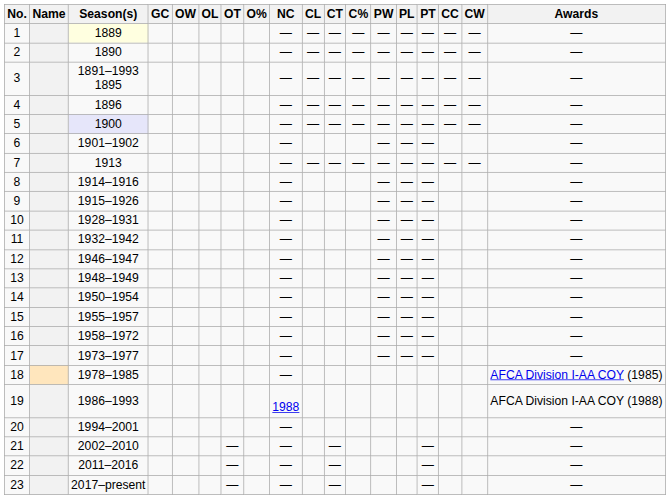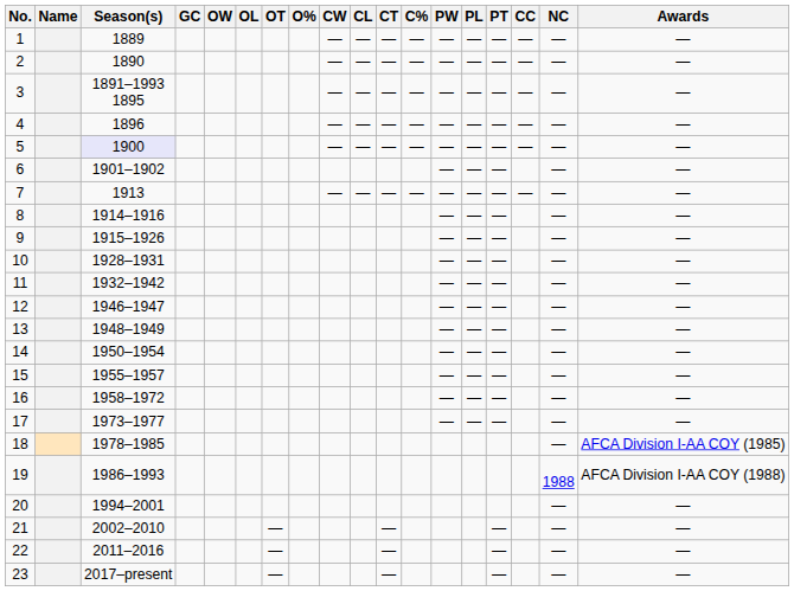 <table class="wikitable sortable" style="text-align:center">
 <tr>
 <th scope="col" class="unsortable">No.</th>
 <th scope="col">Name</th>
 <th scope="col">Season(s)<br></th>
 <th scope="col">GC</th>
 <th scope="col">OW</th>
 <th scope="col">OL</th>
 <th scope="col">OT</th>
 <th scope="col">O%</th>
-<th scope="col">NC</th>
+<th scope="col">CW</th>
 <th scope="col">CL</th>
 <th scope="col">CT</th>
 <th scope="col">C%</th>
 <th scope="col">PW</th>
 <th scope="col">PL</th>
 <th scope="col">PT</th>
 <th scope="col">CC</th>
-<th scope="col">CW</th>
+<th scope="col">NC</th>
 <th scope="col" class="unsortable">Awards</th>
 </tr>
 <tr>
 <td>1</td>
 <th scope="row"></th>
-<td style="background: lightyellow;">1889</td>
+<td>1889</td>
 <td></td>
 <td></td>
 <td></td>
 <td></td>
 <td></td>
 <td>—</td>
 <td>—</td>
 <td>—</td>
 <td>—</td>
 <td>—</td>
 <td>—</td>
 <td>—</td>
 <td>—</td>
 <td>—</td>
 <td>—</td>
 </tr>
 <tr>
 <td>2</td>
 <th scope="row"></th>
 <td>1890</td>
 <td></td>
 <td></td>
 <td></td>
 <td></td>
 <td></td>
 <td>—</td>
 <td>—</td>
 <td>—</td>
 <td>—</td>
 <td>—</td>
 <td>—</td>
 <td>—</td>
 <td>—</td>
 <td>—</td>
 <td>—</td>
 </tr>
 <tr>
 <td>3</td>
 <th scope="row"></th>
 <td>1891–1993<br>1895</td>
 <td></td>
 <td></td>
 <td></td>
 <td></td>
 <td></td>
 <td>—</td>
 <td>—</td>
 <td>—</td>
 <td>—</td>
 <td>—</td>
 <td>—</td>
 <td>—</td>
 <td>—</td>
 <td>—</td>
 <td>—</td>
 </tr>
 <tr>
 <td>4</td>
 <th scope="row"></th>
 <td>1896</td>
 <td></td>
 <td></td>
 <td></td>
 <td></td>
 <td></td>
 <td>—</td>
 <td>—</td>
 <td>—</td>
 <td>—</td>
 <td>—</td>
 <td>—</td>
 <td>—</td>
 <td>—</td>
 <td>—</td>
 <td>—</td>
 </tr>
 <tr>
 <td>5</td>
 <th scope="row"></th>
 <td style="background: lavender;">1900</td>
 <td></td>
 <td></td>
 <td></td>
 <td></td>
 <td></td>
 <td>—</td>
 <td>—</td>
 <td>—</td>
 <td>—</td>
 <td>—</td>
 <td>—</td>
 <td>—</td>
 <td>—</td>
 <td>—</td>
 <td>—</td>
 </tr>
 <tr>
 <td>6</td>
 <th scope="row"></th>
 <td>1901–1902</td>
 <td></td>
 <td></td>
 <td></td>
 <td></td>
 <td></td>
-<td>—</td>
+<td></td>
 <td></td>
 <td></td>
 <td></td>
 <td>—</td>
 <td>—</td>
 <td>—</td>
 <td></td>
-<td></td>
+<td>—</td>
 <td>—</td>
 </tr>
 <tr>
 <td>7</td>
 <th scope="row"></th>
 <td>1913</td>
 <td></td>
 <td></td>
 <td></td>
 <td></td>
 <td></td>
 <td>—</td>
 <td>—</td>
 <td>—</td>
 <td>—</td>
 <td>—</td>
 <td>—</td>
 <td>—</td>
 <td>—</td>
 <td>—</td>
 <td>—</td>
 </tr>
 <tr>
 <td>8</td>
 <th scope="row"></th>
 <td>1914–1916</td>
 <td></td>
 <td></td>
 <td></td>
 <td></td>
 <td></td>
-<td>—</td>
+<td></td>
 <td></td>
 <td></td>
 <td></td>
 <td>—</td>
 <td>—</td>
 <td>—</td>
 <td></td>
-<td></td>
+<td>—</td>
 <td>—</td>
 </tr>
 <tr>
 <td>9</td>
 <th scope="row"></th>
 <td>1915–1926</td>
 <td></td>
 <td></td>
 <td></td>
 <td></td>
 <td></td>
-<td>—</td>
+<td></td>
 <td></td>
 <td></td>
 <td></td>
 <td>—</td>
 <td>—</td>
 <td>—</td>
 <td></td>
-<td></td>
+<td>—</td>
 <td>—</td>
 </tr>
 <tr>
 <td>10</td>
 <th scope="row"></th>
 <td>1928–1931</td>
 <td></td>
 <td></td>
 <td></td>
 <td></td>
 <td></td>
-<td>—</td>
+<td></td>
 <td></td>
 <td></td>
 <td></td>
 <td>—</td>
 <td>—</td>
 <td>—</td>
 <td></td>
-<td></td>
+<td>—</td>
 <td>—</td>
 </tr>
 <tr>
 <td>11</td>
 <th scope="row"></th>
 <td>1932–1942</td>
 <td></td>
 <td></td>
 <td></td>
 <td></td>
 <td></td>
-<td>—</td>
+<td></td>
 <td></td>
 <td></td>
 <td></td>
 <td>—</td>
 <td>—</td>
 <td>—</td>
 <td></td>
-<td></td>
+<td>—</td>
 <td>—</td>
 </tr>
 <tr>
 <td>12</td>
 <th scope="row"></th>
 <td>1946–1947</td>
 <td></td>
 <td></td>
 <td></td>
 <td></td>
 <td></td>
-<td>—</td>
+<td></td>
 <td></td>
 <td></td>
 <td></td>
 <td>—</td>
 <td>—</td>
 <td>—</td>
 <td></td>
-<td></td>
+<td>—</td>
 <td>—</td>
 </tr>
 <tr>
 <td>13</td>
 <th scope="row"></th>
 <td>1948–1949</td>
 <td></td>
 <td></td>
 <td></td>
 <td></td>
 <td></td>
-<td>—</td>
+<td></td>
 <td></td>
 <td></td>
 <td></td>
 <td>—</td>
 <td>—</td>
 <td>—</td>
 <td></td>
-<td></td>
+<td>—</td>
 <td>—</td>
 </tr>
 <tr>
 <td>14</td>
 <th scope="row"></th>
 <td>1950–1954</td>
 <td></td>
 <td></td>
 <td></td>
 <td></td>
 <td></td>
-<td>—</td>
+<td></td>
 <td></td>
 <td></td>
 <td></td>
 <td>—</td>
 <td>—</td>
 <td>—</td>
 <td></td>
-<td></td>
+<td>—</td>
 <td>—</td>
 </tr>
 <tr>
 <td>15</td>
 <th scope="row"></th>
 <td>1955–1957</td>
 <td></td>
 <td></td>
 <td></td>
 <td></td>
 <td></td>
-<td>—</td>
+<td></td>
 <td></td>
 <td></td>
 <td></td>
 <td>—</td>
 <td>—</td>
 <td>—</td>
 <td></td>
-<td></td>
+<td>—</td>
 <td>—</td>
 </tr>
 <tr>
 <td>16</td>
 <th scope="row"></th>
 <td>1958–1972</td>
 <td></td>
 <td></td>
 <td></td>
 <td></td>
 <td></td>
-<td>—</td>
+<td></td>
 <td></td>
 <td></td>
 <td></td>
 <td>—</td>
 <td>—</td>
 <td>—</td>
 <td></td>
-<td></td>
+<td>—</td>
 <td>—</td>
 </tr>
 <tr>
 <td>17</td>
 <th scope="row"></th>
 <td>1973–1977</td>
 <td></td>
 <td></td>
 <td></td>
 <td></td>
 <td></td>
-<td>—</td>
+<td></td>
 <td></td>
 <td></td>
 <td></td>
 <td>—</td>
 <td>—</td>
 <td>—</td>
 <td></td>
-<td></td>
+<td>—</td>
 <td>—</td>
 </tr>
 <tr>
 <td>18</td>
 <td scope="row" align="center" bgcolor=#FFE6BD><strong></strong><sup></sup></td>
 <td>1978–1985</td>
 <td></td>
 <td></td>
 <td></td>
 <td></td>
 <td></td>
-<td>—</td>
 <td></td>
 <td></td>
 <td></td>
 <td></td>
 <td></td>
 <td></td>
 <td></td>
 <td></td>
+<td>—</td>
 <td><a href='#'>AFCA Division I-AA COY</a> (1985)</td>
 </tr>
 <tr>
 <td>19</td>
 <th scope="row"></th>
 <td>1986–1993</td>
 <td></td>
 <td></td>
 <td></td>
 <td></td>
 <td></td>
-<td><br><a href='#'>1988</a></td>
 <td></td>
 <td></td>
 <td></td>
 <td></td>
 <td></td>
 <td></td>
 <td></td>
 <td></td>
+<td><br><a href='#'>1988</a></td>
 <td>AFCA Division I-AA COY (1988)</td>
 </tr>
 <tr>
 <td>20</td>
 <th scope="row"></th>
 <td>1994–2001</td>
 <td></td>
 <td></td>
 <td></td>
 <td></td>
 <td></td>
-<td>—</td>
 <td></td>
 <td></td>
 <td></td>
 <td></td>
 <td></td>
 <td></td>
 <td></td>
 <td></td>
+<td>—</td>
 <td>—</td>
 </tr>
 <tr>
 <td>21</td>
 <th scope="row"></th>
 <td>2002–2010</td>
 <td></td>
 <td></td>
 <td></td>
 <td>—</td>
 <td></td>
-<td>—</td>
+<td></td>
 <td></td>
 <td>—</td>
 <td></td>
 <td></td>
 <td></td>
 <td>—</td>
 <td></td>
-<td></td>
+<td>—</td>
 <td>—</td>
 </tr>
 <tr>
 <td>22</td>
 <th scope="row"></th>
 <td>2011–2016</td>
 <td></td>
 <td></td>
 <td></td>
 <td>—</td>
 <td></td>
-<td>—</td>
+<td></td>
 <td></td>
 <td>—</td>
 <td></td>
 <td></td>
 <td></td>
 <td>—</td>
 <td></td>
-<td></td>
+<td>—</td>
 <td>—</td>
 </tr>
 <tr>
 <td>23</td>
 <th scope="row"></th>
 <td>2017–present</td>
 <td></td>
 <td></td>
 <td></td>
 <td>—</td>
 <td></td>
-<td>—</td>
+<td></td>
 <td></td>
 <td>—</td>
 <td></td>
 <td></td>
 <td></td>
 <td>—</td>
 <td></td>
-<td></td>
+<td>—</td>
 <td>—</td>
 </tr>
 </table>
